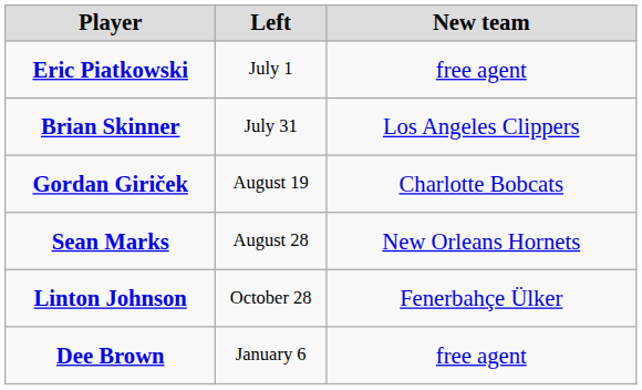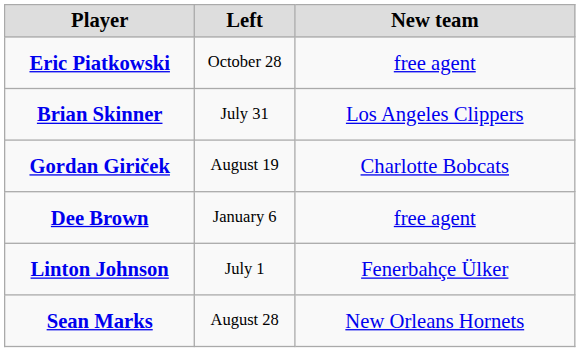 <table class="wikitable" style="text-align: center">
 <tr align="center"  bgcolor="#dddddd">
 <td style="width:140px"><strong>Player</strong></td>
 <td style="width:70px"><strong>Left</strong></td>
 <td style="width:210px"><strong>New team</strong></td>
 </tr>
 <tr style="height:40px">
 <td><strong><a href='#'>Eric Piatkowski</a></strong></td>
-<td style="font-size: 80%">July 1</td>
+<td style="font-size: 80%">October 28</td>
 <td><a href='#'>free agent</a></td>
 </tr>
 <tr style="height:40px">
 <td><strong><a href='#'>Brian Skinner</a></strong></td>
 <td style="font-size: 80%">July 31</td>
 <td><a href='#'>Los Angeles Clippers</a></td>
 </tr>
 <tr style="height:40px">
 <td><strong><a href='#'>Gordan Giriček</a></strong></td>
 <td style="font-size: 80%">August 19</td>
 <td><a href='#'>Charlotte Bobcats</a></td>
 </tr>
 <tr style="height:40px">
+<td><strong><a href='#'>Dee Brown</a></strong></td>
+<td style="font-size: 80%">January 6</td>
+<td><a href='#'>free agent</a></td>
+</tr>
+<tr style="height:40px">
+<td><strong><a href='#'>Linton Johnson</a></strong></td>
+<td style="font-size: 80%">July 1</td>
+<td><a href='#'>Fenerbahçe Ülker</a></td>
+</tr>
+<tr style="height:40px">
 <td><strong><a href='#'>Sean Marks</a></strong></td>
 <td style="font-size: 80%">August 28</td>
 <td><a href='#'>New Orleans Hornets</a></td>
 </tr>
-<tr style="height:40px">
-<td><strong><a href='#'>Linton Johnson</a></strong></td>
-<td style="font-size: 80%">October 28</td>
-<td><a href='#'>Fenerbahçe Ülker</a></td>
-</tr>
-<tr style="height:40px">
-<td><strong><a href='#'>Dee Brown</a></strong></td>
-<td style="font-size: 80%">January 6</td>
-<td><a href='#'>free agent</a></td>
-</tr>
 </table>
